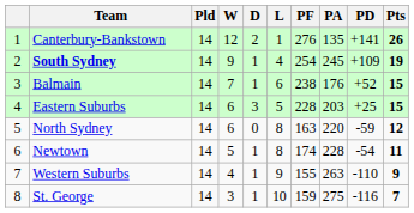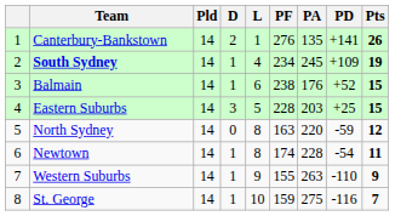 <table class="wikitable" style="text-align:center;">
 <tr>
 <th width="20"></th>
 <th width="175">Team</th>
 <th width="20">Pld</th>
-<th width="20">W</th>
 <th width="20">D</th>
 <th width="20">L</th>
 <th width="20">PF</th>
 <th width="20">PA</th>
 <th width="20">PD</th>
 <th width="20">Pts</th>
 </tr>
 <tr style="background: #ccffcc;">
 <td>1</td>
 <td style="text-align:left;"> <a href='#'>Canterbury-Bankstown</a></td>
 <td>14</td>
-<td>12</td>
 <td>2</td>
 <td>1</td>
 <td>276</td>
 <td>135</td>
 <td>+141</td>
 <td><strong>26</strong></td>
 </tr>
 <tr style="background: #ccffcc;">
 <td>2</td>
 <td style="text-align:left;"> <a href='#'><strong>South Sydney</strong></a></td>
 <td>14</td>
-<td>9</td>
 <td>1</td>
 <td>4</td>
-<td>254</td>
+<td>234</td>
 <td>245</td>
 <td>+109</td>
 <td><strong>19</strong></td>
 </tr>
 <tr style="background: #ccffcc;">
 <td>3</td>
 <td style="text-align:left;"> <a href='#'>Balmain</a></td>
 <td>14</td>
-<td>7</td>
 <td>1</td>
 <td>6</td>
 <td>238</td>
 <td>176</td>
 <td>+52</td>
 <td><strong>15</strong></td>
 </tr>
 <tr style="background: #ccffcc;">
 <td>4</td>
 <td style="text-align:left;"> <a href='#'>Eastern Suburbs</a></td>
 <td>14</td>
-<td>6</td>
 <td>3</td>
 <td>5</td>
 <td>228</td>
 <td>203</td>
 <td>+25</td>
 <td><strong>15</strong></td>
 </tr>
 <tr>
 <td>5</td>
 <td style="text-align:left;"> <a href='#'>North Sydney</a></td>
 <td>14</td>
-<td>6</td>
 <td>0</td>
 <td>8</td>
 <td>163</td>
 <td>220</td>
 <td>-59</td>
 <td><strong>12</strong></td>
 </tr>
 <tr>
 <td>6</td>
 <td style="text-align:left;"> <a href='#'>Newtown</a></td>
 <td>14</td>
-<td>5</td>
 <td>1</td>
 <td>8</td>
 <td>174</td>
 <td>228</td>
 <td>-54</td>
 <td><strong>11</strong></td>
 </tr>
 <tr>
 <td>7</td>
 <td style="text-align:left;"> <a href='#'>Western Suburbs</a></td>
 <td>14</td>
-<td>4</td>
 <td>1</td>
 <td>9</td>
 <td>155</td>
 <td>263</td>
 <td>-110</td>
 <td><strong>9</strong></td>
 </tr>
 <tr>
 <td>8</td>
 <td style="text-align:left;"> <a href='#'>St. George</a></td>
 <td>14</td>
-<td>3</td>
 <td>1</td>
 <td>10</td>
 <td>159</td>
 <td>275</td>
 <td>-116</td>
 <td><strong>7</strong></td>
 </tr>
 </table>
